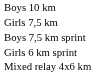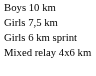 <table>
 <tr>
 <td>Boys 10 km</td>
 <td></td>
 <td></td>
 <td></td>
 </tr>
 <tr>
 <td>Girls 7,5 km</td>
-<td></td>
-<td></td>
-<td></td>
-</tr>
-<tr>
-<td>Boys 7,5 km sprint</td>
 <td></td>
 <td></td>
 <td></td>
 </tr>
 <tr>
 <td>Girls 6 km sprint</td>
 <td></td>
 <td></td>
 <td></td>
 </tr>
 <tr>
 <td>Mixed relay 4x6 km</td>
 <td></td>
 <td></td>
 <td></td>
 </tr>
 </table>
